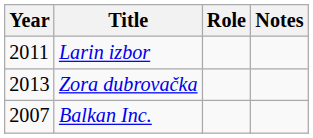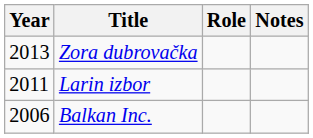 <table class="wikitable sortable">
 <tr>
 <th>Year</th>
 <th>Title</th>
 <th>Role</th>
 <th class="unsortable">Notes</th>
 </tr>
 <tr>
+<td>2013</td>
+<td><em><a href='#'>Zora dubrovačka</a></em></td>
+<td></td>
+<td></td>
+</tr>
+<tr>
 <td>2011</td>
 <td><em><a href='#'>Larin izbor</a></em></td>
 <td></td>
 <td></td>
 </tr>
 <tr>
-<td>2013</td>
-<td><em><a href='#'>Zora dubrovačka</a></em></td>
-<td></td>
-<td></td>
-</tr>
-<tr>
-<td>2007</td>
+<td>2006</td>
 <td><em><a href='#'>Balkan Inc.</a></em></td>
 <td></td>
 <td></td>
 </tr>
 </table>
